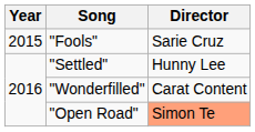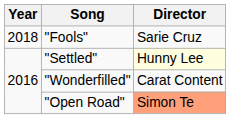 <table class="wikitable">
 <tr>
 <th>Year</th>
 <th>Song</th>
 <th>Director</th>
 </tr>
 <tr>
-<td>2015</td>
+<td>2018</td>
 <td>"Fools"</td>
 <td>Sarie Cruz</td>
 </tr>
 <tr>
 <td rowspan="3">2016</td>
 <td>"Settled"</td>
-<td>Hunny Lee</td>
+<td style="background: lightyellow;">Hunny Lee</td>
 </tr>
 <tr>
 <td>"Wonderfilled"</td>
 <td>Carat Content</td>
 </tr>
 <tr>
 <td>"Open Road"</td>
 <td style="background: lightsalmon;">Simon Te</td>
 </tr>
 </table>
